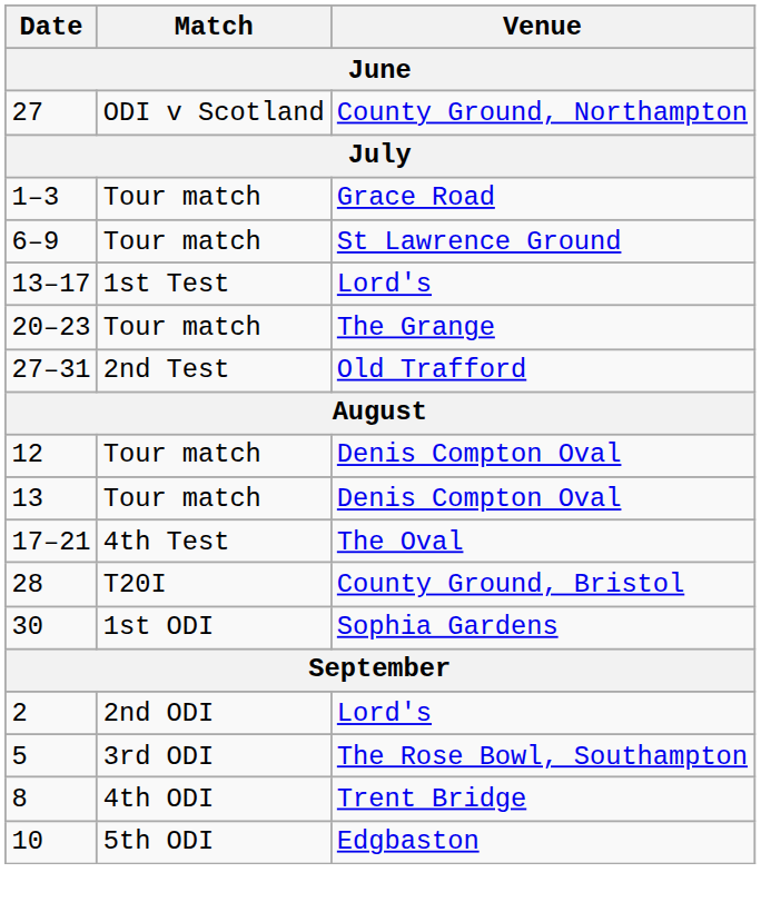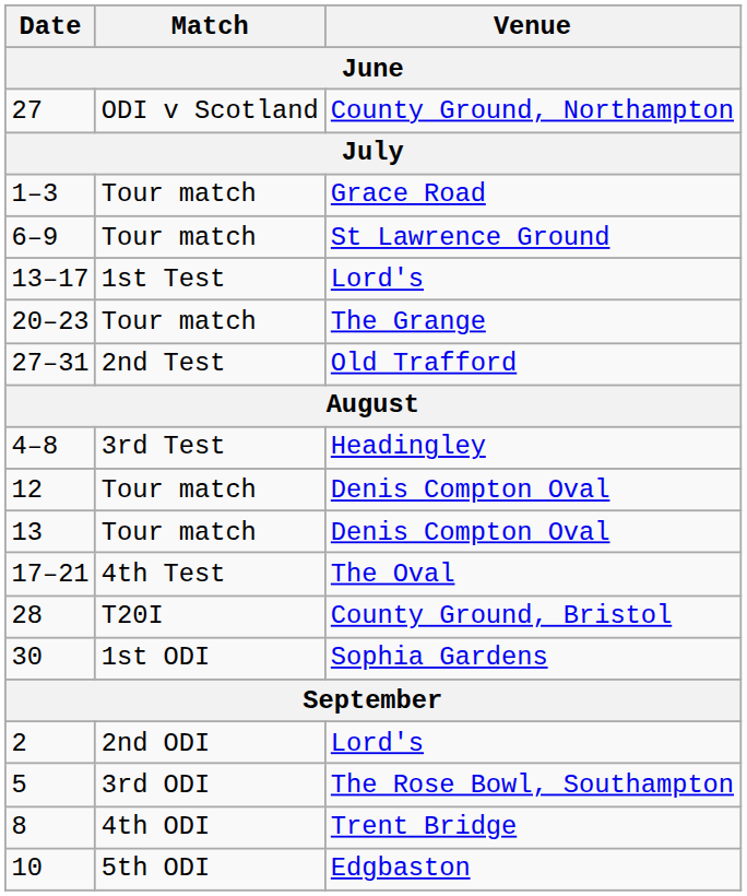 <table class="wikitable">
 <tr>
 <th>Date</th>
 <th>Match</th>
 <th>Venue</th>
 </tr>
 <tr>
 <th colspan="3">June</th>
 </tr>
 <tr>
 <td>27</td>
 <td>ODI v Scotland</td>
 <td><a href='#'>County Ground, Northampton</a></td>
 </tr>
 <tr>
 <th colspan="3">July</th>
 </tr>
 <tr>
 <td>1–3</td>
 <td>Tour match</td>
 <td><a href='#'>Grace Road</a></td>
 </tr>
 <tr>
 <td>6–9</td>
 <td>Tour match</td>
 <td><a href='#'>St Lawrence Ground</a></td>
 </tr>
 <tr>
 <td>13–17</td>
 <td>1st Test</td>
 <td><a href='#'>Lord's</a></td>
 </tr>
 <tr>
 <td>20–23</td>
 <td>Tour match</td>
 <td><a href='#'>The Grange</a></td>
 </tr>
 <tr>
 <td>27–31</td>
 <td>2nd Test</td>
 <td><a href='#'>Old Trafford</a></td>
 </tr>
 <tr>
 <th colspan="3">August</th>
+</tr>
+<tr>
+<td>4–8</td>
+<td>3rd Test</td>
+<td><a href='#'>Headingley</a></td>
 </tr>
 <tr>
 <td>12</td>
 <td>Tour match</td>
 <td><a href='#'>Denis Compton Oval</a></td>
 </tr>
 <tr>
 <td>13</td>
 <td>Tour match</td>
 <td><a href='#'>Denis Compton Oval</a></td>
 </tr>
 <tr>
 <td>17–21</td>
 <td>4th Test</td>
 <td><a href='#'>The Oval</a></td>
 </tr>
 <tr>
 <td>28</td>
 <td>T20I</td>
 <td><a href='#'>County Ground, Bristol</a></td>
 </tr>
 <tr>
 <td>30</td>
 <td>1st ODI</td>
 <td><a href='#'>Sophia Gardens</a></td>
 </tr>
 <tr>
 <th colspan="3">September</th>
 </tr>
 <tr>
 <td>2</td>
 <td>2nd ODI</td>
 <td><a href='#'>Lord's</a></td>
 </tr>
 <tr>
 <td>5</td>
 <td>3rd ODI</td>
 <td><a href='#'>The Rose Bowl, Southampton</a></td>
 </tr>
 <tr>
 <td>8</td>
 <td>4th ODI</td>
 <td><a href='#'>Trent Bridge</a></td>
 </tr>
 <tr>
 <td>10</td>
 <td>5th ODI</td>
 <td><a href='#'>Edgbaston</a></td>
 </tr>
 </table>
